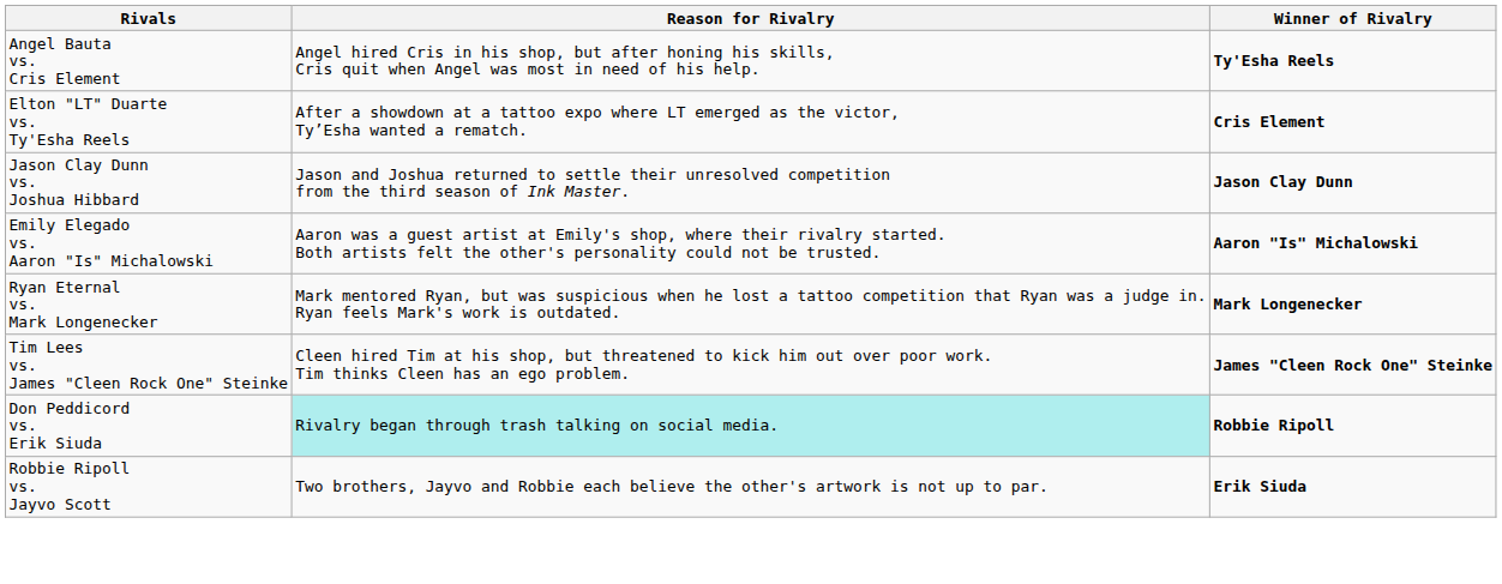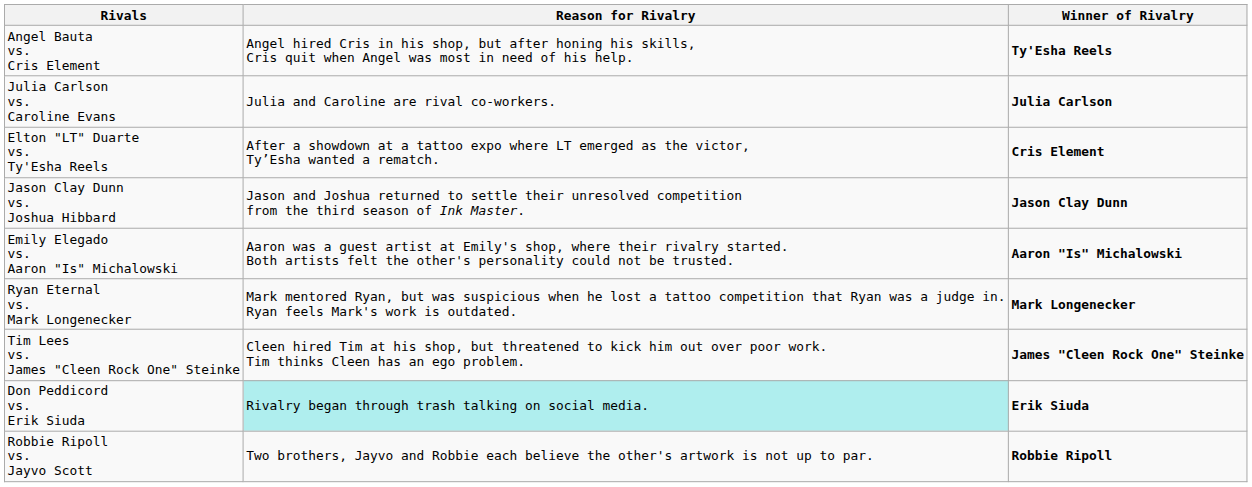 <table class="wikitable">
 <tr>
 <th>Rivals</th>
 <th>Reason for Rivalry</th>
 <th>Winner of Rivalry</th>
 </tr>
 <tr>
 <td>Angel Bauta<br>vs.<br>Cris Element</td>
 <td>Angel hired Cris in his shop, but after honing his skills,<br>Cris quit when Angel was most in need of his help.</td>
 <td><strong>Ty'Esha Reels</strong></td>
+</tr>
+<tr>
+<td>Julia Carlson<br>vs.<br>Caroline Evans</td>
+<td>Julia and Caroline are rival co-workers.</td>
+<td><strong>Julia Carlson</strong></td>
 </tr>
 <tr>
 <td>Elton "LT" Duarte<br>vs.<br>Ty'Esha Reels</td>
 <td>After a showdown at a tattoo expo where LT emerged as the victor,<br>Ty’Esha wanted a rematch.</td>
 <td><strong>Cris Element</strong></td>
 </tr>
 <tr>
 <td>Jason Clay Dunn<br>vs.<br>Joshua Hibbard</td>
 <td>Jason and Joshua returned to settle their unresolved competition<br>from the third season of <em>Ink Master</em>.</td>
 <td><strong>Jason Clay Dunn</strong></td>
 </tr>
 <tr>
 <td>Emily Elegado<br>vs.<br>Aaron "Is" Michalowski</td>
 <td>Aaron was a guest artist at Emily's shop, where their rivalry started.<br>Both artists felt the other's personality could not be trusted.</td>
 <td><strong>Aaron "Is" Michalowski</strong></td>
 </tr>
 <tr>
 <td>Ryan Eternal<br>vs.<br>Mark Longenecker</td>
 <td>Mark mentored Ryan, but was suspicious when he lost a tattoo competition that Ryan was a judge in.<br>Ryan feels Mark's work is outdated.</td>
 <td><strong>Mark Longenecker</strong></td>
 </tr>
 <tr>
 <td>Tim Lees<br>vs.<br>James "Cleen Rock One" Steinke</td>
 <td>Cleen hired Tim at his shop, but threatened to kick him out over poor work.<br>Tim thinks Cleen has an ego problem.</td>
 <td><strong>James "Cleen Rock One" Steinke</strong></td>
 </tr>
 <tr>
 <td>Don Peddicord<br>vs.<br>Erik Siuda</td>
 <td style="background: paleturquoise;">Rivalry began through trash talking on social media.</td>
-<td><strong>Robbie Ripoll</strong></td>
+<td><strong>Erik Siuda</strong></td>
 </tr>
 <tr>
 <td>Robbie Ripoll<br>vs.<br>Jayvo Scott</td>
 <td>Two brothers, Jayvo and Robbie each believe the other's artwork is not up to par.</td>
-<td><strong>Erik Siuda</strong></td>
+<td><strong>Robbie Ripoll</strong></td>
 </tr>
 </table>
